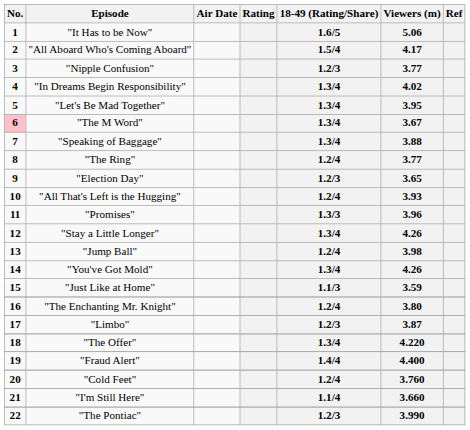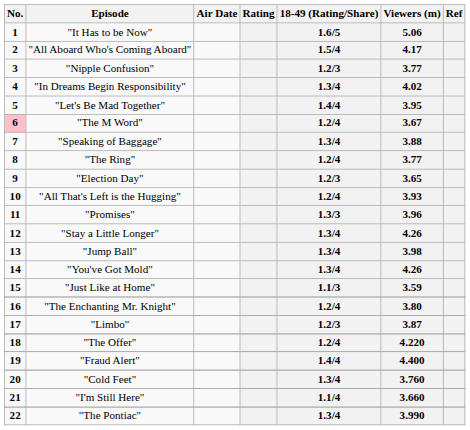 <table class="wikitable" style="font-size:90%; text-align:center;">
 <tr>
 <th>No.</th>
 <th>Episode</th>
 <th>Air Date</th>
 <th>Rating</th>
 <th>18-49 (Rating/Share)</th>
 <th>Viewers (m)</th>
 <th>Ref</th>
 </tr>
 <tr>
 <td style="text-align:center"><strong>1</strong></td>
 <td>"It Has to be Now"</td>
 <td></td>
 <th style="text-align:center"></th>
 <th style="text-align:center">1.6/5</th>
 <th style="text-align:center">5.06</th>
 <th style="text-align:center"></th>
 </tr>
 <tr>
 <td style="text-align:center"><strong>2</strong></td>
 <td>"All Aboard Who's Coming Aboard"</td>
 <td></td>
 <th style="text-align:center"></th>
 <th style="text-align:center">1.5/4</th>
 <th style="text-align:center">4.17</th>
 <th style="text-align:center"></th>
 </tr>
 <tr>
 <td style="text-align:center"><strong>3</strong></td>
 <td>"Nipple Confusion"</td>
 <td></td>
 <th style="text-align:center"></th>
 <th style="text-align:center">1.2/3</th>
 <th style="text-align:center">3.77</th>
 <th style="text-align:center"></th>
 </tr>
 <tr>
 <td style="text-align:center"><strong>4</strong></td>
 <td>"In Dreams Begin Responsibility"</td>
 <td></td>
 <th style="text-align:center"></th>
 <th style="text-align:center">1.3/4</th>
 <th style="text-align:center">4.02</th>
 <th style="text-align:center"></th>
 </tr>
 <tr>
 <td style="text-align:center"><strong>5</strong></td>
 <td>"Let's Be Mad Together"</td>
 <td></td>
 <th style="text-align:center"></th>
-<th style="text-align:center">1.3/4</th>
+<th style="text-align:center">1.4/4</th>
 <th style="text-align:center">3.95</th>
 <th style="text-align:center"></th>
 </tr>
 <tr>
 <td style="background: pink; text-align:center"><strong>6</strong></td>
 <td>"The M Word"</td>
 <td></td>
 <th style="text-align:center"></th>
-<th style="text-align:center">1.3/4</th>
+<th style="text-align:center">1.2/4</th>
 <th style="text-align:center">3.67</th>
 <th style="text-align:center"></th>
 </tr>
 <tr>
 <td style="text-align:center"><strong>7</strong></td>
 <td>"Speaking of Baggage"</td>
 <td></td>
 <th style="text-align:center"></th>
 <th style="text-align:center">1.3/4</th>
 <th style="text-align:center">3.88</th>
 <th style="text-align:center"></th>
 </tr>
 <tr>
 <td style="text-align:center"><strong>8</strong></td>
 <td>"The Ring"</td>
 <td></td>
 <th style="text-align:center"></th>
 <th style="text-align:center">1.2/4</th>
 <th style="text-align:center">3.77</th>
 <th style="text-align:center"></th>
 </tr>
 <tr>
 <td style="text-align:center"><strong>9</strong></td>
 <td>"Election Day"</td>
 <td></td>
 <th style="text-align:center"></th>
 <th style="text-align:center">1.2/3</th>
 <th style="text-align:center">3.65</th>
 <th style="text-align:center"></th>
 </tr>
 <tr>
 <td style="text-align:center"><strong>10</strong></td>
 <td>"All That's Left is the Hugging"</td>
 <td></td>
 <th style="text-align:center"></th>
 <th style="text-align:center">1.2/4</th>
 <th style="text-align:center">3.93</th>
 <th style="text-align:center"></th>
 </tr>
 <tr>
 <td style="text-align:center"><strong>11</strong></td>
 <td>"Promises"</td>
 <td></td>
 <th style="text-align:center"></th>
 <th style="text-align:center">1.3/3</th>
 <th style="text-align:center">3.96</th>
 <th style="text-align:center"></th>
 </tr>
 <tr>
 <td style="text-align:center"><strong>12</strong></td>
 <td>"Stay a Little Longer"</td>
 <td></td>
 <th style="text-align:center"></th>
 <th style="text-align:center">1.3/4</th>
 <th style="text-align:center">4.26</th>
 <th style="text-align:center"></th>
 </tr>
 <tr>
 <td style="text-align:center"><strong>13</strong></td>
 <td>"Jump Ball"</td>
 <td></td>
 <th style="text-align:center"></th>
-<th style="text-align:center">1.2/4</th>
+<th style="text-align:center">1.3/4</th>
 <th style="text-align:center">3.98</th>
 <th style="text-align:center"></th>
 </tr>
 <tr>
 <td style="text-align:center"><strong>14</strong></td>
 <td>"You've Got Mold"</td>
 <td></td>
 <th style="text-align:center"></th>
 <th style="text-align:center">1.3/4</th>
 <th style="text-align:center">4.26</th>
 <th style="text-align:center"></th>
 </tr>
 <tr>
 <td style="text-align:center"><strong>15</strong></td>
 <td>"Just Like at Home"</td>
 <td></td>
 <th style="text-align:center"></th>
 <th style="text-align:center">1.1/3</th>
 <th style="text-align:center">3.59</th>
 <th style="text-align:center"></th>
 </tr>
 <tr>
 </tr>
 <tr>
 <td style="text-align:center"><strong>16</strong></td>
 <td>"The Enchanting Mr. Knight"</td>
 <td></td>
 <th style="text-align:center"></th>
 <th style="text-align:center">1.2/4</th>
 <th style="text-align:center">3.80</th>
 <th style="text-align:center"></th>
 </tr>
 <tr>
 </tr>
 <tr>
 <td style="text-align:center"><strong>17</strong></td>
 <td>"Limbo"</td>
 <td></td>
 <th style="text-align:center"></th>
 <th style="text-align:center">1.2/3</th>
 <th style="text-align:center">3.87</th>
 <th style="text-align:center"></th>
 </tr>
 <tr>
 </tr>
 <tr>
 <td style="text-align:center"><strong>18</strong></td>
 <td>"The Offer"</td>
 <td></td>
 <th style="text-align:center"></th>
-<th style="text-align:center">1.3/4</th>
+<th style="text-align:center">1.2/4</th>
 <th style="text-align:center">4.220</th>
 <th style="text-align:center"></th>
 </tr>
 <tr>
 </tr>
 <tr>
 <td style="text-align:center"><strong>19</strong></td>
 <td>"Fraud Alert"</td>
 <td></td>
 <th style="text-align:center"></th>
 <th style="text-align:center">1.4/4</th>
 <th style="text-align:center">4.400</th>
 <th style="text-align:center"></th>
 </tr>
 <tr>
 </tr>
 <tr>
 <td style="text-align:center"><strong>20</strong></td>
 <td>"Cold Feet"</td>
 <td></td>
 <th style="text-align:center"></th>
-<th style="text-align:center">1.2/4</th>
+<th style="text-align:center">1.3/4</th>
 <th style="text-align:center">3.760</th>
 <th style="text-align:center"></th>
 </tr>
 <tr>
 </tr>
 <tr>
 <td style="text-align:center"><strong>21</strong></td>
 <td>"I'm Still Here"</td>
 <td></td>
 <th style="text-align:center"></th>
 <th style="text-align:center">1.1/4</th>
 <th style="text-align:center">3.660</th>
 <th style="text-align:center"></th>
 </tr>
 <tr>
 </tr>
 <tr>
 <td style="text-align:center"><strong>22</strong></td>
 <td>"The Pontiac"</td>
 <td></td>
 <th style="text-align:center"></th>
-<th style="text-align:center">1.2/3</th>
+<th style="text-align:center">1.3/4</th>
 <th style="text-align:center">3.990</th>
 <th style="text-align:center"></th>
 </tr>
 </table>
